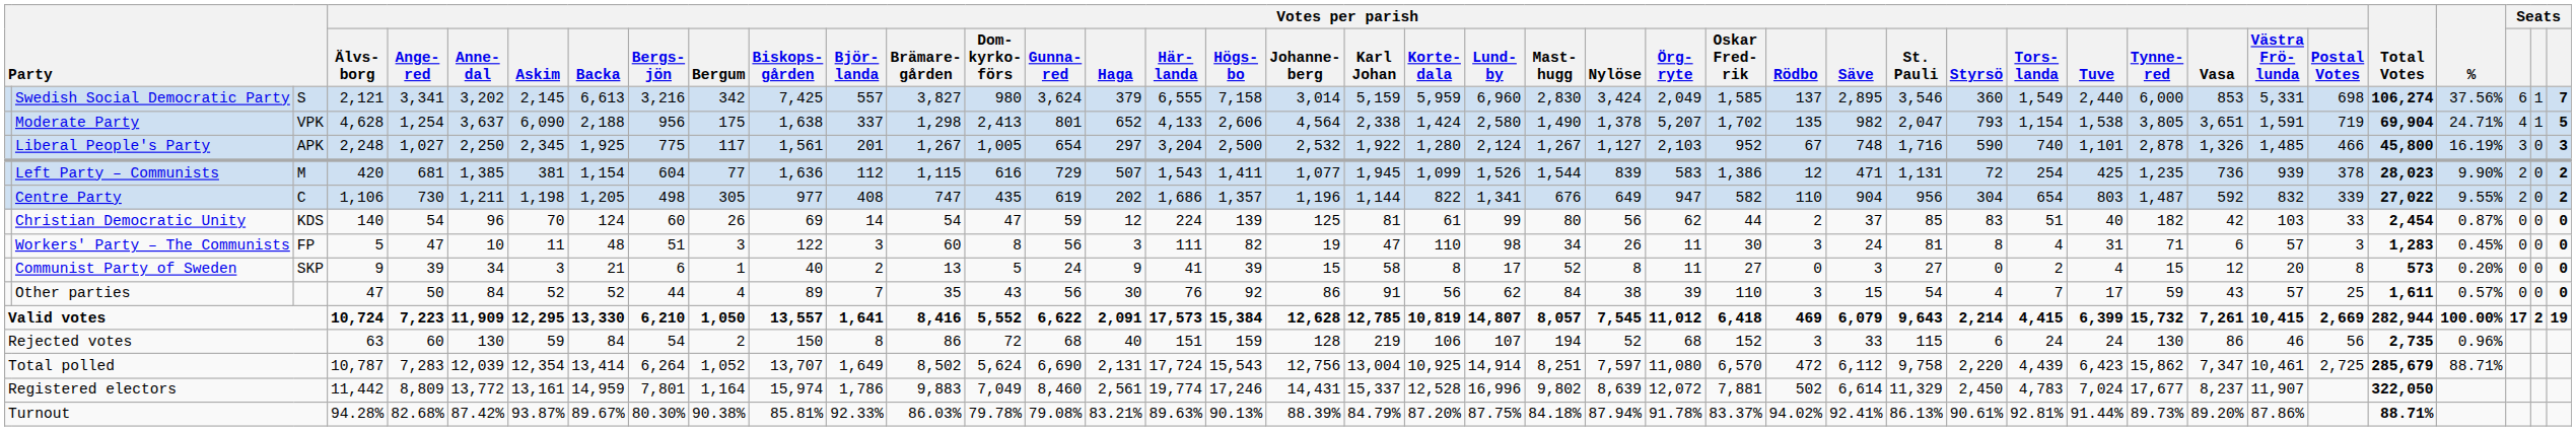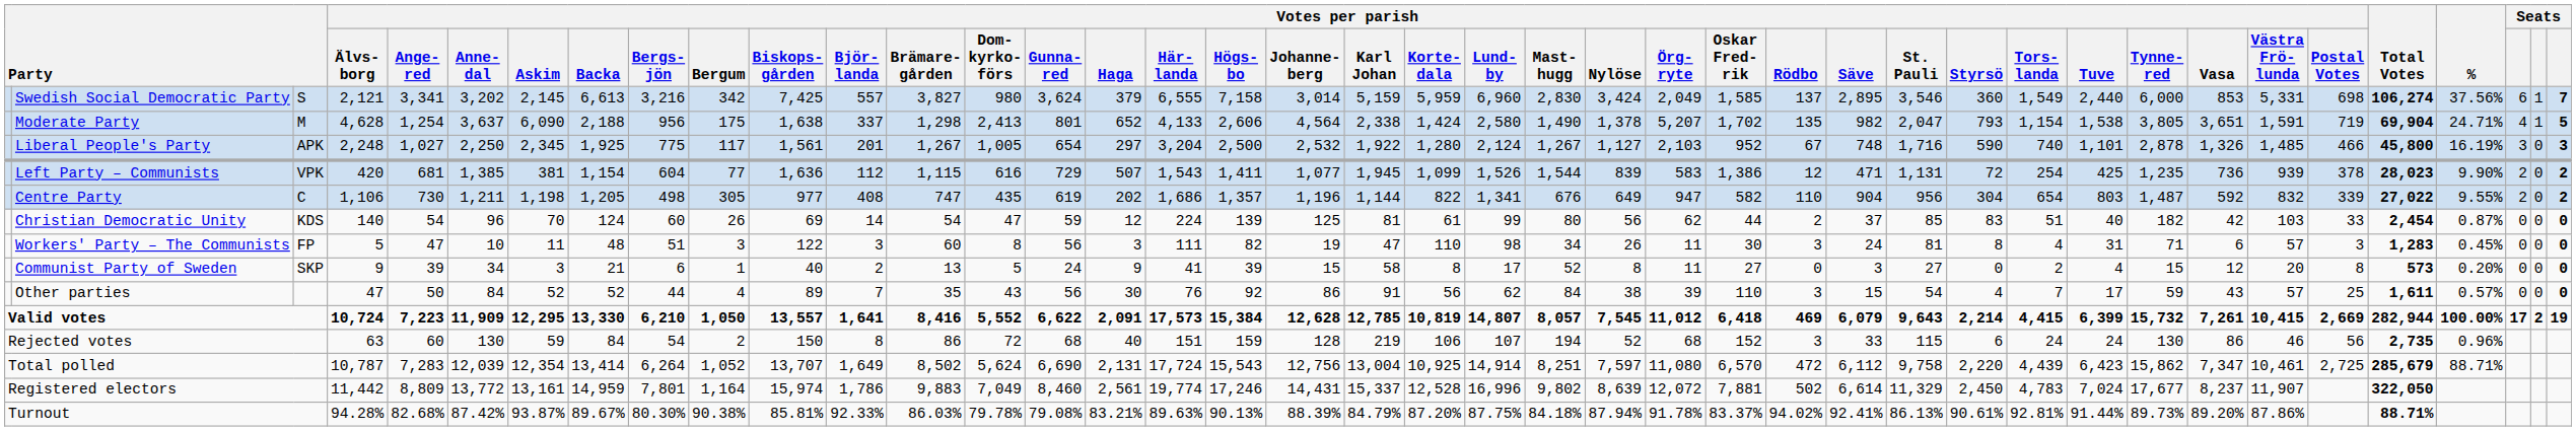 <table class="wikitable" border="1" style="text-align:right;">
 <tr>
 <th style="text-align:left;" valign=bottom rowspan=2 colspan=3>Party</th>
 <th colspan=33>Votes per parish</th>
 <th align=center valign=bottom rowspan=2 width="50">Total Votes</th>
 <th align=center valign=bottom rowspan=2 width="50">%</th>
 <th colspan=3>Seats</th>
 </tr>
 <tr>
 <th align=center valign=bottom width="50">Älvs- borg</th>
 <th align=center valign=bottom width="50"><a href='#'>Ange- red</a></th>
 <th align=center valign=bottom width="50"><a href='#'>Anne- dal</a></th>
 <th align=center valign=bottom width="50"><a href='#'>Askim</a></th>
 <th align=center valign=bottom width="50"><a href='#'>Backa</a></th>
 <th align=center valign=bottom width="50"><a href='#'>Bergs- jön</a></th>
 <th align=center valign=bottom width="50">Bergum</th>
 <th align=center valign=bottom width="50"><a href='#'>Biskops- gården</a></th>
 <th align=center valign=bottom width="50"><a href='#'>Björ- landa</a></th>
 <th align=center valign=bottom width="50">Brämare- gården</th>
 <th align=center valign=bottom width="50">Dom- kyrko- förs</th>
 <th align=center valign=bottom width="50"><a href='#'>Gunna- red</a></th>
 <th align=center valign=bottom width="50"><a href='#'>Haga</a></th>
 <th align=center valign=bottom width="50"><a href='#'>Här- landa</a></th>
 <th align=center valign=bottom width="50"><a href='#'>Högs- bo</a></th>
 <th align=center valign=bottom width="50">Johanne- berg</th>
 <th align=center valign=bottom width="50">Karl Johan</th>
 <th align=center valign=bottom width="50"><a href='#'>Korte- dala</a></th>
 <th align=center valign=bottom width="50"><a href='#'>Lund- by</a></th>
 <th align=center valign=bottom width="50">Mast- hugg</th>
 <th align=center valign=bottom width="50">Nylöse</th>
 <th align=center valign=bottom width="50"><a href='#'>Örg- ryte</a></th>
 <th align=center valign=bottom width="50">Oskar Fred- rik</th>
 <th align=center valign=bottom width="50"><a href='#'>Rödbo</a></th>
 <th align=center valign=bottom width="50"><a href='#'>Säve</a></th>
 <th align=center valign=bottom width="50">St. Pauli</th>
 <th align=center valign=bottom width="50"><a href='#'>Styrsö</a></th>
 <th align=center valign=bottom width="50"><a href='#'>Tors- landa</a></th>
 <th align=center valign=bottom width="50"><a href='#'>Tuve</a></th>
 <th align=center valign=bottom width="50"><a href='#'>Tynne- red</a></th>
 <th align=center valign=bottom width="50">Vasa</th>
 <th align=center valign=bottom width="50"><a href='#'>Västra Frö- lunda</a></th>
 <th align=center valign=bottom width="50"><a href='#'>Postal Votes</a></th>
 <th align=center valign=bottom width="20"><small></small></th>
 <th align=center valign=bottom width="20"><small><a href='#'></a></small></th>
 <th align=center valign=bottom width="20"><small></small></th>
 </tr>
 <tr style="background:#CEE0F2;">
 <td></td>
 <td align=left style="white-space: nowrap;"><a href='#'>Swedish Social Democratic Party</a></td>
 <td align=left>S</td>
 <td>2,121</td>
 <td>3,341</td>
 <td>3,202</td>
 <td>2,145</td>
 <td>6,613</td>
 <td>3,216</td>
 <td>342</td>
 <td>7,425</td>
 <td>557</td>
 <td>3,827</td>
 <td>980</td>
 <td>3,624</td>
 <td>379</td>
 <td>6,555</td>
 <td>7,158</td>
 <td>3,014</td>
 <td>5,159</td>
 <td>5,959</td>
 <td>6,960</td>
 <td>2,830</td>
 <td>3,424</td>
 <td>2,049</td>
 <td>1,585</td>
 <td>137</td>
 <td>2,895</td>
 <td>3,546</td>
 <td>360</td>
 <td>1,549</td>
 <td>2,440</td>
 <td>6,000</td>
 <td>853</td>
 <td>5,331</td>
 <td>698</td>
 <td><strong>106,274</strong></td>
 <td>37.56%</td>
 <td>6</td>
 <td>1</td>
 <td><strong>7</strong></td>
 </tr>
 <tr style="background:#CEE0F2;">
 <td></td>
 <td align=left><a href='#'>Moderate Party</a></td>
-<td align=left>VPK</td>
+<td align=left>M</td>
 <td>4,628</td>
 <td>1,254</td>
 <td>3,637</td>
 <td>6,090</td>
 <td>2,188</td>
 <td>956</td>
 <td>175</td>
 <td>1,638</td>
 <td>337</td>
 <td>1,298</td>
 <td>2,413</td>
 <td>801</td>
 <td>652</td>
 <td>4,133</td>
 <td>2,606</td>
 <td>4,564</td>
 <td>2,338</td>
 <td>1,424</td>
 <td>2,580</td>
 <td>1,490</td>
 <td>1,378</td>
 <td>5,207</td>
 <td>1,702</td>
 <td>135</td>
 <td>982</td>
 <td>2,047</td>
 <td>793</td>
 <td>1,154</td>
 <td>1,538</td>
 <td>3,805</td>
 <td>3,651</td>
 <td>1,591</td>
 <td>719</td>
 <td><strong>69,904</strong></td>
 <td>24.71%</td>
 <td>4</td>
 <td>1</td>
 <td><strong>5</strong></td>
 </tr>
 <tr style="background:#CEE0F2;">
 <td></td>
 <td align=left><a href='#'>Liberal People's Party</a></td>
 <td align=left>APK</td>
 <td>2,248</td>
 <td>1,027</td>
 <td>2,250</td>
 <td>2,345</td>
 <td>1,925</td>
 <td>775</td>
 <td>117</td>
 <td>1,561</td>
 <td>201</td>
 <td>1,267</td>
 <td>1,005</td>
 <td>654</td>
 <td>297</td>
 <td>3,204</td>
 <td>2,500</td>
 <td>2,532</td>
 <td>1,922</td>
 <td>1,280</td>
 <td>2,124</td>
 <td>1,267</td>
 <td>1,127</td>
 <td>2,103</td>
 <td>952</td>
 <td>67</td>
 <td>748</td>
 <td>1,716</td>
 <td>590</td>
 <td>740</td>
 <td>1,101</td>
 <td>2,878</td>
 <td>1,326</td>
 <td>1,485</td>
 <td>466</td>
 <td><strong>45,800</strong></td>
 <td>16.19%</td>
 <td>3</td>
 <td>0</td>
 <td><strong>3</strong></td>
 </tr>
 <tr style="background:#CEE0F2; border-top:3px solid darkgray;">
 <td></td>
 <td align=left><a href='#'>Left Party – Communists</a></td>
-<td align=left>M</td>
+<td align=left>VPK</td>
 <td>420</td>
 <td>681</td>
 <td>1,385</td>
 <td>381</td>
 <td>1,154</td>
 <td>604</td>
 <td>77</td>
 <td>1,636</td>
 <td>112</td>
 <td>1,115</td>
 <td>616</td>
 <td>729</td>
 <td>507</td>
 <td>1,543</td>
 <td>1,411</td>
 <td>1,077</td>
 <td>1,945</td>
 <td>1,099</td>
 <td>1,526</td>
 <td>1,544</td>
 <td>839</td>
 <td>583</td>
 <td>1,386</td>
 <td>12</td>
 <td>471</td>
 <td>1,131</td>
 <td>72</td>
 <td>254</td>
 <td>425</td>
 <td>1,235</td>
 <td>736</td>
 <td>939</td>
 <td>378</td>
 <td><strong>28,023</strong></td>
 <td>9.90%</td>
 <td>2</td>
 <td>0</td>
 <td><strong>2</strong></td>
 </tr>
 <tr style="background:#CEE0F2;">
 <td></td>
 <td align=left><a href='#'>Centre Party</a></td>
 <td align=left>C</td>
 <td>1,106</td>
 <td>730</td>
 <td>1,211</td>
 <td>1,198</td>
 <td>1,205</td>
 <td>498</td>
 <td>305</td>
 <td>977</td>
 <td>408</td>
 <td>747</td>
 <td>435</td>
 <td>619</td>
 <td>202</td>
 <td>1,686</td>
 <td>1,357</td>
 <td>1,196</td>
 <td>1,144</td>
 <td>822</td>
 <td>1,341</td>
 <td>676</td>
 <td>649</td>
 <td>947</td>
 <td>582</td>
 <td>110</td>
 <td>904</td>
 <td>956</td>
 <td>304</td>
 <td>654</td>
 <td>803</td>
 <td>1,487</td>
 <td>592</td>
 <td>832</td>
 <td>339</td>
 <td><strong>27,022</strong></td>
 <td>9.55%</td>
 <td>2</td>
 <td>0</td>
 <td><strong>2</strong></td>
 </tr>
 <tr>
 <td></td>
 <td align=left><a href='#'>Christian Democratic Unity</a></td>
 <td align=left>KDS</td>
 <td>140</td>
 <td>54</td>
 <td>96</td>
 <td>70</td>
 <td>124</td>
 <td>60</td>
 <td>26</td>
 <td>69</td>
 <td>14</td>
 <td>54</td>
 <td>47</td>
 <td>59</td>
 <td>12</td>
 <td>224</td>
 <td>139</td>
 <td>125</td>
 <td>81</td>
 <td>61</td>
 <td>99</td>
 <td>80</td>
 <td>56</td>
 <td>62</td>
 <td>44</td>
 <td>2</td>
 <td>37</td>
 <td>85</td>
 <td>83</td>
 <td>51</td>
 <td>40</td>
 <td>182</td>
 <td>42</td>
 <td>103</td>
 <td>33</td>
 <td><strong>2,454</strong></td>
 <td>0.87%</td>
 <td>0</td>
 <td>0</td>
 <td><strong>0</strong></td>
 </tr>
 <tr>
 <td></td>
 <td align=left><a href='#'>Workers' Party – The Communists</a></td>
 <td align=left>FP</td>
 <td>5</td>
 <td>47</td>
 <td>10</td>
 <td>11</td>
 <td>48</td>
 <td>51</td>
 <td>3</td>
 <td>122</td>
 <td>3</td>
 <td>60</td>
 <td>8</td>
 <td>56</td>
 <td>3</td>
 <td>111</td>
 <td>82</td>
 <td>19</td>
 <td>47</td>
 <td>110</td>
 <td>98</td>
 <td>34</td>
 <td>26</td>
 <td>11</td>
 <td>30</td>
 <td>3</td>
 <td>24</td>
 <td>81</td>
 <td>8</td>
 <td>4</td>
 <td>31</td>
 <td>71</td>
 <td>6</td>
 <td>57</td>
 <td>3</td>
 <td><strong>1,283</strong></td>
 <td>0.45%</td>
 <td>0</td>
 <td>0</td>
 <td><strong>0</strong></td>
 </tr>
 <tr>
 <td></td>
 <td align=left><a href='#'>Communist Party of Sweden</a></td>
 <td align=left>SKP</td>
 <td>9</td>
 <td>39</td>
 <td>34</td>
 <td>3</td>
 <td>21</td>
 <td>6</td>
 <td>1</td>
 <td>40</td>
 <td>2</td>
 <td>13</td>
 <td>5</td>
 <td>24</td>
 <td>9</td>
 <td>41</td>
 <td>39</td>
 <td>15</td>
 <td>58</td>
 <td>8</td>
 <td>17</td>
 <td>52</td>
 <td>8</td>
 <td>11</td>
 <td>27</td>
 <td>0</td>
 <td>3</td>
 <td>27</td>
 <td>0</td>
 <td>2</td>
 <td>4</td>
 <td>15</td>
 <td>12</td>
 <td>20</td>
 <td>8</td>
 <td><strong>573</strong></td>
 <td>0.20%</td>
 <td>0</td>
 <td>0</td>
 <td><strong>0</strong></td>
 </tr>
 <tr>
 <td></td>
 <td align=left>Other parties</td>
 <td></td>
 <td>47</td>
 <td>50</td>
 <td>84</td>
 <td>52</td>
 <td>52</td>
 <td>44</td>
 <td>4</td>
 <td>89</td>
 <td>7</td>
 <td>35</td>
 <td>43</td>
 <td>56</td>
 <td>30</td>
 <td>76</td>
 <td>92</td>
 <td>86</td>
 <td>91</td>
 <td>56</td>
 <td>62</td>
 <td>84</td>
 <td>38</td>
 <td>39</td>
 <td>110</td>
 <td>3</td>
 <td>15</td>
 <td>54</td>
 <td>4</td>
 <td>7</td>
 <td>17</td>
 <td>59</td>
 <td>43</td>
 <td>57</td>
 <td>25</td>
 <td><strong>1,611</strong></td>
 <td>0.57%</td>
 <td>0</td>
 <td>0</td>
 <td><strong>0</strong></td>
 </tr>
 <tr style="font-weight:bold">
 <td align=left colspan=3>Valid votes</td>
 <td>10,724</td>
 <td>7,223</td>
 <td>11,909</td>
 <td>12,295</td>
 <td>13,330</td>
 <td>6,210</td>
 <td>1,050</td>
 <td>13,557</td>
 <td>1,641</td>
 <td>8,416</td>
 <td>5,552</td>
 <td>6,622</td>
 <td>2,091</td>
 <td>17,573</td>
 <td>15,384</td>
 <td>12,628</td>
 <td>12,785</td>
 <td>10,819</td>
 <td>14,807</td>
 <td>8,057</td>
 <td>7,545</td>
 <td>11,012</td>
 <td>6,418</td>
 <td>469</td>
 <td>6,079</td>
 <td>9,643</td>
 <td>2,214</td>
 <td>4,415</td>
 <td>6,399</td>
 <td>15,732</td>
 <td>7,261</td>
 <td>10,415</td>
 <td>2,669</td>
 <td>282,944</td>
 <td>100.00%</td>
 <td>17</td>
 <td>2</td>
 <td>19</td>
 </tr>
 <tr>
 <td align=left colspan=3>Rejected votes</td>
 <td>63</td>
 <td>60</td>
 <td>130</td>
 <td>59</td>
 <td>84</td>
 <td>54</td>
 <td>2</td>
 <td>150</td>
 <td>8</td>
 <td>86</td>
 <td>72</td>
 <td>68</td>
 <td>40</td>
 <td>151</td>
 <td>159</td>
 <td>128</td>
 <td>219</td>
 <td>106</td>
 <td>107</td>
 <td>194</td>
 <td>52</td>
 <td>68</td>
 <td>152</td>
 <td>3</td>
 <td>33</td>
 <td>115</td>
 <td>6</td>
 <td>24</td>
 <td>24</td>
 <td>130</td>
 <td>86</td>
 <td>46</td>
 <td>56</td>
 <td><strong>2,735</strong></td>
 <td>0.96%</td>
 <td></td>
 <td></td>
 <td></td>
 </tr>
 <tr>
 <td align=left colspan=3>Total polled</td>
 <td>10,787</td>
 <td>7,283</td>
 <td>12,039</td>
 <td>12,354</td>
 <td>13,414</td>
 <td>6,264</td>
 <td>1,052</td>
 <td>13,707</td>
 <td>1,649</td>
 <td>8,502</td>
 <td>5,624</td>
 <td>6,690</td>
 <td>2,131</td>
 <td>17,724</td>
 <td>15,543</td>
 <td>12,756</td>
 <td>13,004</td>
 <td>10,925</td>
 <td>14,914</td>
 <td>8,251</td>
 <td>7,597</td>
 <td>11,080</td>
 <td>6,570</td>
 <td>472</td>
 <td>6,112</td>
 <td>9,758</td>
 <td>2,220</td>
 <td>4,439</td>
 <td>6,423</td>
 <td>15,862</td>
 <td>7,347</td>
 <td>10,461</td>
 <td>2,725</td>
 <td><strong>285,679</strong></td>
 <td>88.71%</td>
 <td></td>
 <td></td>
 <td></td>
 </tr>
 <tr>
 <td align=left colspan=3>Registered electors</td>
 <td>11,442</td>
 <td>8,809</td>
 <td>13,772</td>
 <td>13,161</td>
 <td>14,959</td>
 <td>7,801</td>
 <td>1,164</td>
 <td>15,974</td>
 <td>1,786</td>
 <td>9,883</td>
 <td>7,049</td>
 <td>8,460</td>
 <td>2,561</td>
 <td>19,774</td>
 <td>17,246</td>
 <td>14,431</td>
 <td>15,337</td>
 <td>12,528</td>
 <td>16,996</td>
 <td>9,802</td>
 <td>8,639</td>
 <td>12,072</td>
 <td>7,881</td>
 <td>502</td>
 <td>6,614</td>
 <td>11,329</td>
 <td>2,450</td>
 <td>4,783</td>
 <td>7,024</td>
 <td>17,677</td>
 <td>8,237</td>
 <td>11,907</td>
 <td></td>
 <td><strong>322,050</strong></td>
 <td></td>
 <td></td>
 <td></td>
 <td></td>
 </tr>
 <tr>
 <td align=left colspan=3>Turnout</td>
 <td>94.28%</td>
 <td>82.68%</td>
 <td>87.42%</td>
 <td>93.87%</td>
 <td>89.67%</td>
 <td>80.30%</td>
 <td>90.38%</td>
 <td>85.81%</td>
 <td>92.33%</td>
 <td>86.03%</td>
 <td>79.78%</td>
 <td>79.08%</td>
 <td>83.21%</td>
 <td>89.63%</td>
 <td>90.13%</td>
 <td>88.39%</td>
 <td>84.79%</td>
 <td>87.20%</td>
 <td>87.75%</td>
 <td>84.18%</td>
 <td>87.94%</td>
 <td>91.78%</td>
 <td>83.37%</td>
 <td>94.02%</td>
 <td>92.41%</td>
 <td>86.13%</td>
 <td>90.61%</td>
 <td>92.81%</td>
 <td>91.44%</td>
 <td>89.73%</td>
 <td>89.20%</td>
 <td>87.86%</td>
 <td></td>
 <td><strong>88.71%</strong></td>
 <td></td>
 <td></td>
 <td></td>
 <td></td>
 </tr>
 </table>
